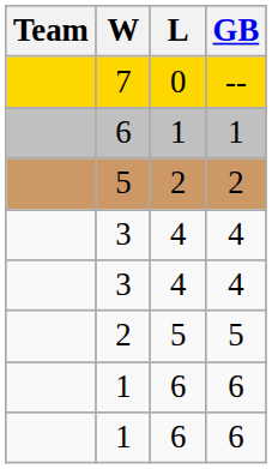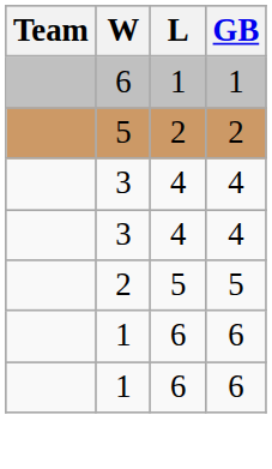 <table class="wikitable" style="text-align:center;">
 <tr>
 <th>Team</th>
 <th width=20px>W</th>
 <th width=20px>L</th>
 <th width=20px><a href='#'>GB</a></th>
-</tr>
-<tr bgcolor=gold>
-<td align="left"></td>
-<td>7</td>
-<td>0</td>
-<td>--</td>
 </tr>
 <tr bgcolor=silver>
 <td align="left"></td>
 <td>6</td>
 <td>1</td>
 <td>1</td>
 </tr>
 <tr bgcolor=cc9966>
 <td align="left"></td>
 <td>5</td>
 <td>2</td>
 <td>2</td>
 </tr>
 <tr>
 <td align="left"></td>
 <td>3</td>
 <td>4</td>
 <td>4</td>
 </tr>
 <tr align="center">
 <td align="left"></td>
 <td>3</td>
 <td>4</td>
 <td>4</td>
 </tr>
 <tr>
 <td align="left"></td>
 <td>2</td>
 <td>5</td>
 <td>5</td>
 </tr>
 <tr align="center">
 <td align="left"></td>
 <td>1</td>
 <td>6</td>
 <td>6</td>
 </tr>
 <tr align="center">
 <td align="left"></td>
 <td>1</td>
 <td>6</td>
 <td>6</td>
 </tr>
 </table>
